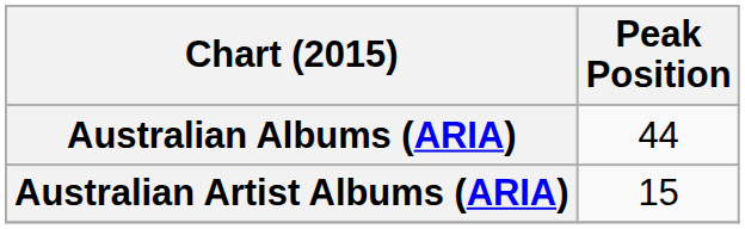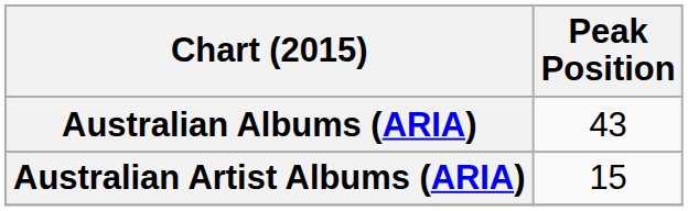 <table class="wikitable sortable plainrowheaders" style="text-align:center">
 <tr>
 <th scope="col">Chart (2015)</th>
 <th scope="col">Peak<br>Position</th>
 </tr>
 <tr>
 <th scope="row">Australian Albums (<a href='#'>ARIA</a>)</th>
-<td>44</td>
+<td>43</td>
 </tr>
 <tr>
 <th scope="row">Australian Artist Albums (<a href='#'>ARIA</a>)</th>
 <td>15</td>
 </tr>
 <tr>
 </tr>
 </table>
